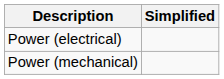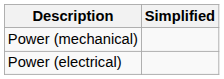 <table class="wikitable">
 <tr>
 <th>Description</th>
 <th>Simplified</th>
 </tr>
 <tr>
+<td>Power (mechanical)</td>
+<td></td>
+</tr>
+<tr>
 <td>Power (electrical)</td>
 <td></td>
 </tr>
-<tr>
-<td>Power (mechanical)</td>
-<td></td>
-</tr>
 </table>
